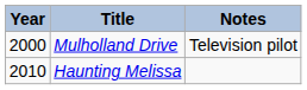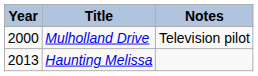 <table class="wikitable" style="font-size:95%;">
 <tr>
 <th style="background:#B0C4DE;">Year</th>
 <th style="background:#B0C4DE;">Title</th>
 <th style="background:#B0C4DE;">Notes</th>
 </tr>
 <tr>
 <td>2000</td>
 <td><em><a href='#'>Mulholland Drive</a></em></td>
 <td>Television pilot</td>
 </tr>
 <tr>
-<td>2010</td>
+<td>2013</td>
 <td><em><a href='#'>Haunting Melissa</a></em></td>
 <td></td>
 </tr>
 </table>
